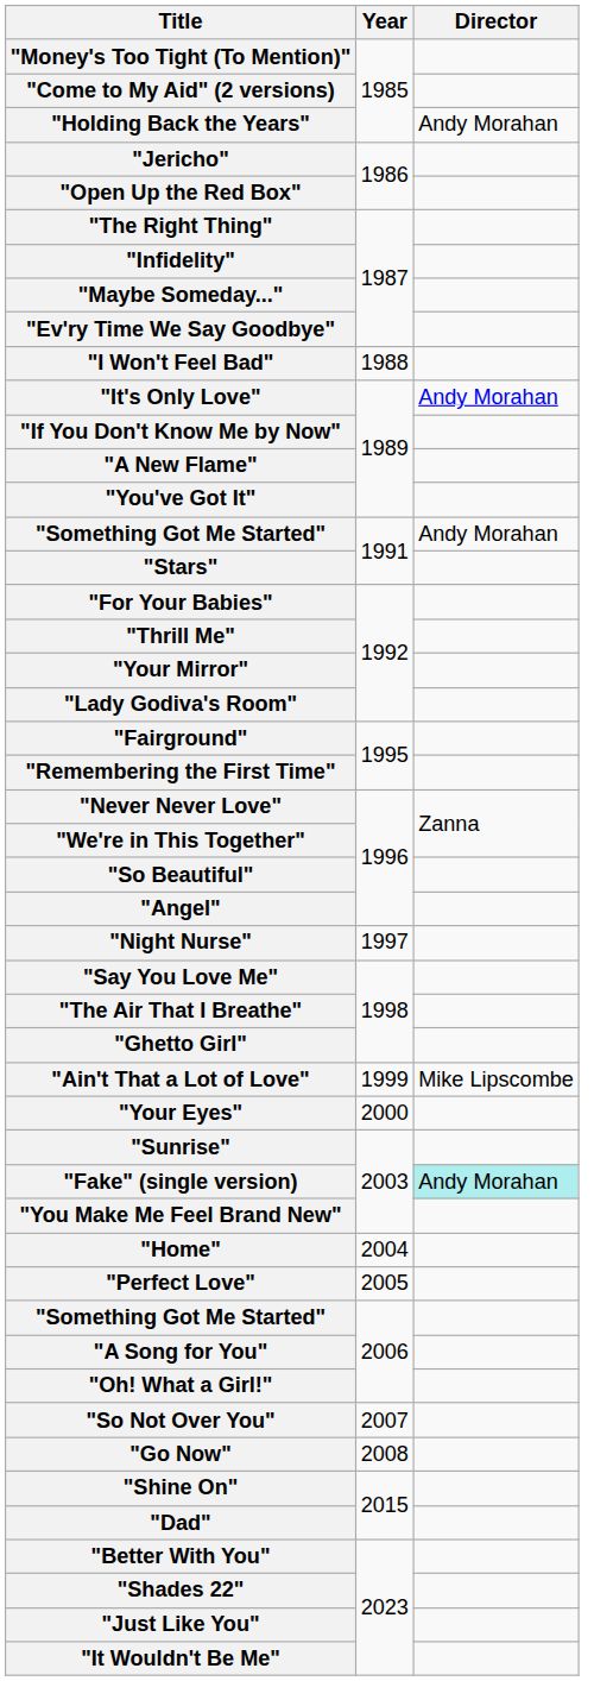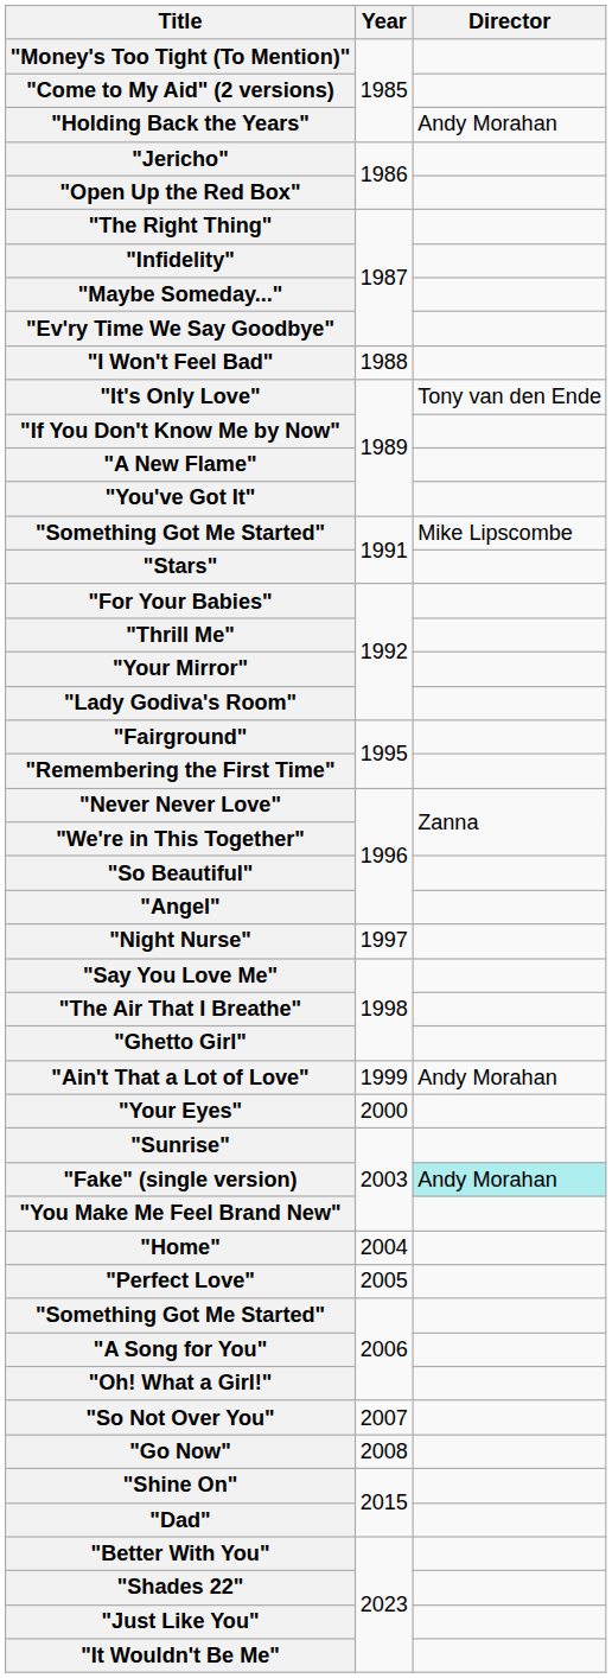 <table class="wikitable plainrowheaders">
 <tr>
 <th>Title</th>
 <th>Year</th>
 <th>Director</th>
 </tr>
 <tr>
 <th scope="row">"Money's Too Tight (To Mention)"</th>
 <td rowspan="3">1985</td>
 <td></td>
 </tr>
 <tr>
 <th scope="row">"Come to My Aid" (2 versions)</th>
 <td></td>
 </tr>
 <tr>
 <th scope="row">"Holding Back the Years"</th>
 <td>Andy Morahan</td>
 </tr>
 <tr>
 <th scope="row">"Jericho"</th>
 <td rowspan="2">1986</td>
 <td></td>
 </tr>
 <tr>
 <th scope="row">"Open Up the Red Box"</th>
 <td></td>
 </tr>
 <tr>
 <th scope="row">"The Right Thing"</th>
 <td rowspan="4">1987</td>
 <td></td>
 </tr>
 <tr>
 <th scope="row">"Infidelity"</th>
 <td></td>
 </tr>
 <tr>
 <th scope="row">"Maybe Someday..."</th>
 <td></td>
 </tr>
 <tr>
 <th scope="row">"Ev'ry Time We Say Goodbye"</th>
 <td></td>
 </tr>
 <tr>
 <th scope="row">"I Won't Feel Bad"</th>
 <td>1988</td>
 <td></td>
 </tr>
 <tr>
 <th scope="row">"It's Only Love"</th>
 <td rowspan="4">1989</td>
-<td><a href='#'>Andy Morahan</a></td>
+<td>Tony van den Ende</td>
 </tr>
 <tr>
 <th scope="row">"If You Don't Know Me by Now"</th>
 <td></td>
 </tr>
 <tr>
 <th scope="row">"A New Flame"</th>
 <td></td>
 </tr>
 <tr>
 <th scope="row">"You've Got It"</th>
 <td></td>
 </tr>
 <tr>
 <th scope="row">"Something Got Me Started"</th>
 <td rowspan="2">1991</td>
-<td>Andy Morahan</td>
+<td>Mike Lipscombe</td>
 </tr>
 <tr>
 <th scope="row">"Stars"</th>
 <td></td>
 </tr>
 <tr>
 <th scope="row">"For Your Babies"</th>
 <td rowspan="4">1992</td>
 <td></td>
 </tr>
 <tr>
 <th scope="row">"Thrill Me"</th>
 <td></td>
 </tr>
 <tr>
 <th scope="row">"Your Mirror"</th>
 <td></td>
 </tr>
 <tr>
 <th scope="row">"Lady Godiva's Room"</th>
 <td></td>
 </tr>
 <tr>
 <th scope="row">"Fairground"</th>
 <td rowspan="2">1995</td>
 <td></td>
 </tr>
 <tr>
 <th scope="row">"Remembering the First Time"</th>
 <td></td>
 </tr>
 <tr>
 <th scope="row">"Never Never Love"</th>
 <td rowspan="4">1996</td>
 <td rowspan="2">Zanna</td>
 </tr>
 <tr>
 <th scope="row">"We're in This Together"</th>
 </tr>
 <tr>
 <th scope="row">"So Beautiful"</th>
 <td></td>
 </tr>
 <tr>
 <th scope="row">"Angel"</th>
 <td></td>
 </tr>
 <tr>
 <th scope="row">"Night Nurse"</th>
 <td>1997</td>
 <td></td>
 </tr>
 <tr>
 <th scope="row">"Say You Love Me"</th>
 <td rowspan="3">1998</td>
 <td></td>
 </tr>
 <tr>
 <th scope="row">"The Air That I Breathe"</th>
 <td></td>
 </tr>
 <tr>
 <th scope="row">"Ghetto Girl"</th>
 <td></td>
 </tr>
 <tr>
 <th scope="row">"Ain't That a Lot of Love"</th>
 <td>1999</td>
-<td>Mike Lipscombe</td>
+<td>Andy Morahan</td>
 </tr>
 <tr>
 <th scope="row">"Your Eyes"</th>
 <td>2000</td>
 <td></td>
 </tr>
 <tr>
 <th scope="row">"Sunrise"</th>
 <td rowspan="3">2003</td>
 <td></td>
 </tr>
 <tr>
 <th scope="row">"Fake" (single version)</th>
 <td style="background: paleturquoise;">Andy Morahan</td>
 </tr>
 <tr>
 <th scope="row">"You Make Me Feel Brand New"</th>
 <td></td>
 </tr>
 <tr>
 <th scope="row">"Home"</th>
 <td>2004</td>
 <td></td>
 </tr>
 <tr>
 <th scope="row">"Perfect Love"</th>
 <td>2005</td>
 <td></td>
 </tr>
 <tr>
 <th scope="row">"Something Got Me Started"</th>
 <td rowspan="3">2006</td>
 <td></td>
 </tr>
 <tr>
 <th scope="row">"A Song for You"</th>
 <td></td>
 </tr>
 <tr>
 <th scope="row">"Oh! What a Girl!"</th>
 <td></td>
 </tr>
 <tr>
 <th scope="row">"So Not Over You"</th>
 <td>2007</td>
 <td></td>
 </tr>
 <tr>
 <th scope="row">"Go Now"</th>
 <td>2008</td>
 <td></td>
 </tr>
 <tr>
 <th scope="row">"Shine On"</th>
 <td rowspan="2">2015</td>
 <td></td>
 </tr>
 <tr>
 <th scope="row">"Dad"</th>
 <td></td>
 </tr>
 <tr>
 <th scope="row">"Better With You"</th>
 <td rowspan="4">2023</td>
 <td></td>
 </tr>
 <tr>
 <th scope="row">"Shades 22"</th>
 <td></td>
 </tr>
 <tr>
 <th scope="row">"Just Like You"</th>
 <td></td>
 </tr>
 <tr>
 <th scope="row">"It Wouldn't Be Me"</th>
 <td></td>
 </tr>
 </table>
